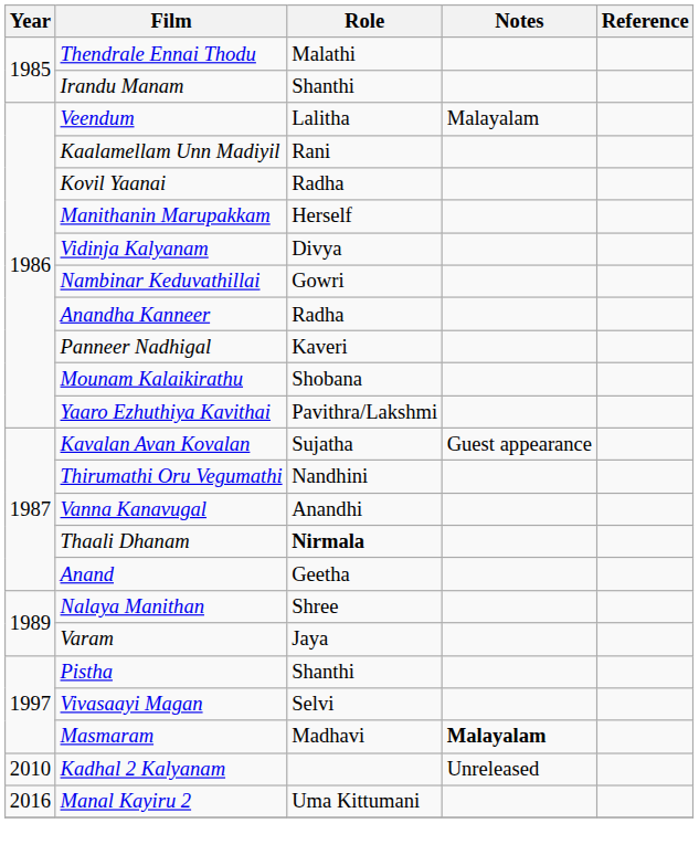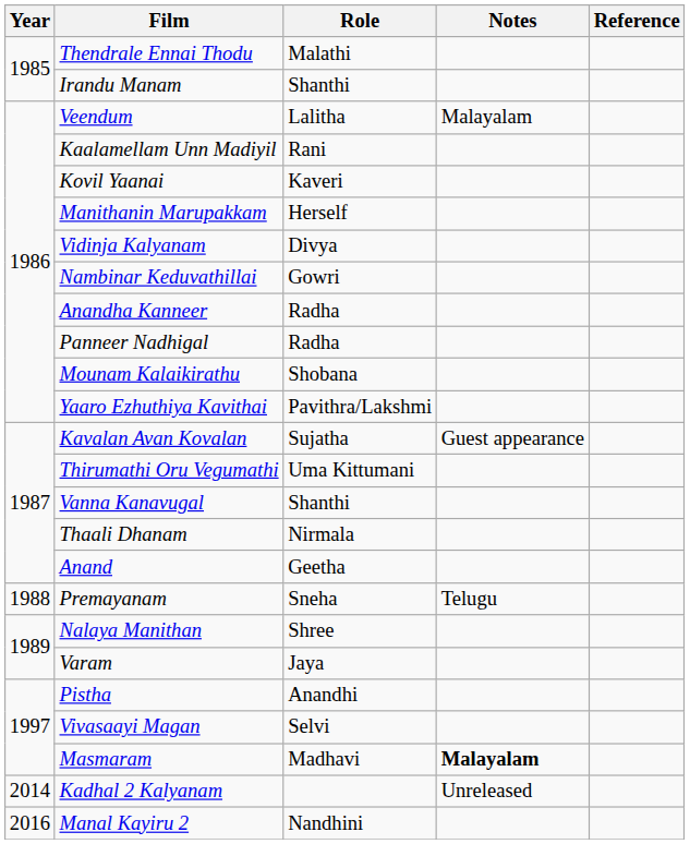 <table class="wikitable sortable">
 <tr>
 <th>Year</th>
 <th>Film</th>
 <th>Role</th>
 <th class="unsortable">Notes</th>
 <th>Reference</th>
 </tr>
 <tr>
 <td rowspan=2>1985</td>
 <td><em><a href='#'>Thendrale Ennai Thodu</a></em></td>
 <td>Malathi</td>
 <td></td>
 <td></td>
 </tr>
 <tr>
 <td><em>Irandu Manam</em></td>
 <td>Shanthi</td>
 <td></td>
 <td></td>
 </tr>
 <tr>
 <td rowspan=10>1986</td>
 <td><em><a href='#'>Veendum</a></em></td>
 <td>Lalitha</td>
 <td>Malayalam</td>
 <td></td>
 </tr>
 <tr>
 <td><em>Kaalamellam Unn Madiyil</em></td>
 <td>Rani</td>
 <td></td>
 <td></td>
 </tr>
 <tr>
 <td><em>Kovil Yaanai</em></td>
-<td>Radha</td>
+<td>Kaveri</td>
 <td></td>
 <td></td>
 </tr>
 <tr>
 <td><em><a href='#'>Manithanin Marupakkam</a></em></td>
 <td>Herself</td>
 <td></td>
 <td></td>
 </tr>
 <tr>
 <td><em><a href='#'>Vidinja Kalyanam</a></em></td>
 <td>Divya</td>
 <td></td>
 <td></td>
 </tr>
 <tr>
 <td><em><a href='#'>Nambinar Keduvathillai</a></em></td>
 <td>Gowri</td>
 <td></td>
 <td></td>
 </tr>
 <tr>
 <td><em><a href='#'>Anandha Kanneer</a></em></td>
 <td>Radha</td>
 <td></td>
 <td></td>
 </tr>
 <tr>
 <td><em>Panneer Nadhigal</em></td>
-<td>Kaveri</td>
+<td>Radha</td>
 <td></td>
 <td></td>
 </tr>
 <tr>
 <td><em><a href='#'>Mounam Kalaikirathu</a></em></td>
 <td>Shobana</td>
 <td></td>
 <td></td>
 </tr>
 <tr>
 <td><em><a href='#'>Yaaro Ezhuthiya Kavithai</a></em></td>
 <td>Pavithra/Lakshmi</td>
 <td></td>
 <td></td>
 </tr>
 <tr>
 <td rowspan="5">1987</td>
 <td><em><a href='#'>Kavalan Avan Kovalan</a></em></td>
 <td>Sujatha</td>
 <td>Guest appearance</td>
 <td></td>
 </tr>
 <tr>
 <td><em><a href='#'>Thirumathi Oru Vegumathi</a></em></td>
-<td>Nandhini</td>
+<td>Uma Kittumani</td>
 <td></td>
 <td></td>
 </tr>
 <tr>
 <td><em><a href='#'>Vanna Kanavugal</a></em></td>
-<td>Anandhi</td>
+<td>Shanthi</td>
 <td></td>
 <td></td>
 </tr>
 <tr>
 <td><em>Thaali Dhanam</em></td>
-<td><strong>Nirmala</strong></td>
+<td>Nirmala</td>
 <td></td>
 <td></td>
 </tr>
 <tr>
 <td><em><a href='#'>Anand</a></em></td>
 <td>Geetha</td>
 <td></td>
+<td></td>
+</tr>
+<tr>
+<td>1988</td>
+<td><em>Premayanam</em></td>
+<td>Sneha</td>
+<td>Telugu</td>
 <td></td>
 </tr>
 <tr>
 <td rowspan=2>1989</td>
 <td><em><a href='#'>Nalaya Manithan</a></em></td>
 <td>Shree</td>
 <td></td>
 <td></td>
 </tr>
 <tr>
 <td><em>Varam</em></td>
 <td>Jaya</td>
 <td></td>
 <td></td>
 </tr>
 <tr>
 <td rowspan=3>1997</td>
 <td><em><a href='#'>Pistha</a></em></td>
-<td>Shanthi</td>
+<td>Anandhi</td>
 <td></td>
 <td></td>
 </tr>
 <tr>
 <td><em><a href='#'>Vivasaayi Magan</a></em></td>
 <td>Selvi</td>
 <td></td>
 <td></td>
 </tr>
 <tr>
 <td><em><a href='#'>Masmaram</a></em></td>
 <td>Madhavi</td>
 <td><strong>Malayalam</strong></td>
 <td></td>
 </tr>
 <tr>
-<td>2010</td>
+<td>2014</td>
 <td><em><a href='#'>Kadhal 2 Kalyanam</a></em></td>
 <td></td>
 <td>Unreleased</td>
 <td></td>
 </tr>
 <tr>
 <td>2016</td>
 <td><em><a href='#'>Manal Kayiru 2</a></em></td>
-<td>Uma Kittumani</td>
+<td>Nandhini</td>
 <td></td>
 <td></td>
 </tr>
 <tr>
 </tr>
 </table>
